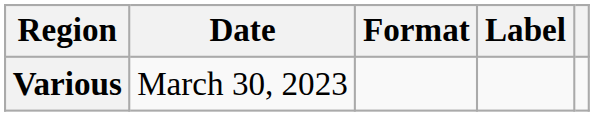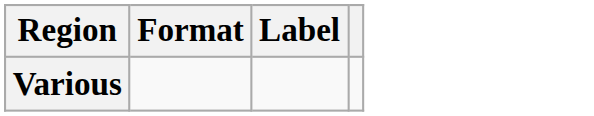 <table class="wikitable plainrowheaders">
 <tr>
 <th scope="col">Region</th>
-<th scope="col">Date</th>
 <th scope="col">Format</th>
 <th scope="col">Label</th>
 <th scope="col"></th>
 </tr>
 <tr>
 <th scope="row">Various</th>
-<td>March 30, 2023</td>
 <td></td>
 <td></td>
 <td style="text-align:center"></td>
 </tr>
 </table>
